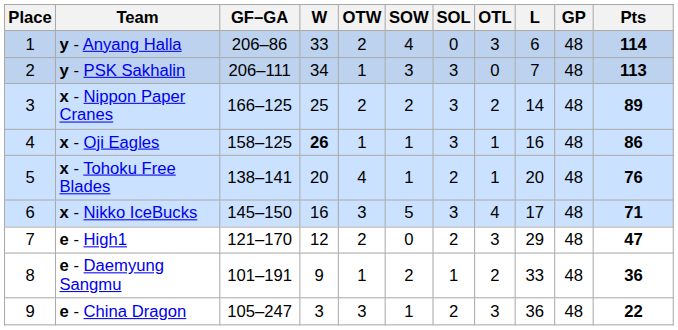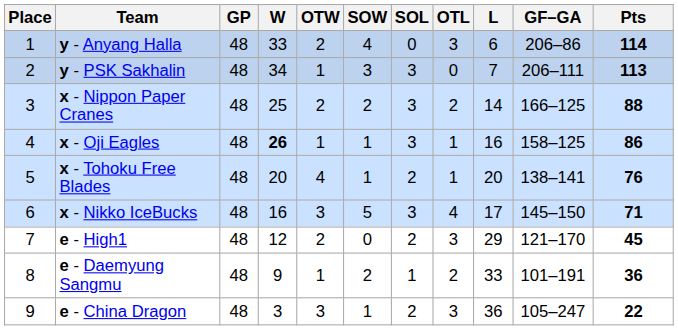 <table class="wikitable">
 <tr>
 <th width="30">Place</th>
 <th width="150" align="left">Team</th>
-<th width="70">GF–GA</th>
+<th width="30">GP</th>
 <th width="30">W</th>
 <th width="30">OTW</th>
 <th width="30">SOW</th>
 <th width="30">SOL</th>
 <th width="30">OTL</th>
 <th width="30">L</th>
-<th width="30">GP</th>
+<th width="70">GF–GA</th>
 <th width="70">Pts</th>
 </tr>
 <tr bgcolor="#BCD2EE" align="center">
 <td>1</td>
 <td align="left"><strong>y</strong> - <a href='#'>Anyang Halla</a></td>
-<td>206–86</td>
+<td>48</td>
 <td>33</td>
 <td>2</td>
 <td>4</td>
 <td>0</td>
 <td>3</td>
 <td>6</td>
-<td>48</td>
+<td>206–86</td>
 <td><strong>114</strong></td>
 </tr>
 <tr bgcolor="#BCD2EE" align="center">
 <td>2</td>
 <td align="left"><strong>y</strong> - <a href='#'>PSK Sakhalin</a></td>
-<td>206–111</td>
+<td>48</td>
 <td>34</td>
 <td>1</td>
 <td>3</td>
 <td>3</td>
 <td>0</td>
 <td>7</td>
-<td>48</td>
+<td>206–111</td>
 <td><strong>113</strong></td>
 </tr>
 <tr bgcolor="#CAE1FF" align="center">
 <td>3</td>
 <td align="left"><strong>x</strong> - <a href='#'>Nippon Paper Cranes</a></td>
-<td>166–125</td>
+<td>48</td>
 <td>25</td>
 <td>2</td>
 <td>2</td>
 <td>3</td>
 <td>2</td>
 <td>14</td>
-<td>48</td>
-<td><strong>89</strong></td>
+<td>166–125</td>
+<td><strong>88</strong></td>
 </tr>
 <tr bgcolor="#CAE1FF" align="center">
 <td>4</td>
 <td align="left"><strong>x</strong> - <a href='#'>Oji Eagles</a></td>
-<td>158–125</td>
+<td>48</td>
 <td><strong>26</strong></td>
 <td>1</td>
 <td>1</td>
 <td>3</td>
 <td>1</td>
 <td>16</td>
-<td>48</td>
+<td>158–125</td>
 <td><strong>86</strong></td>
 </tr>
 <tr bgcolor="#CAE1FF" align="center">
 <td>5</td>
 <td align="left"><strong>x</strong> - <a href='#'>Tohoku Free Blades</a></td>
-<td>138–141</td>
+<td>48</td>
 <td>20</td>
 <td>4</td>
 <td>1</td>
 <td>2</td>
 <td>1</td>
 <td>20</td>
-<td>48</td>
+<td>138–141</td>
 <td><strong>76</strong></td>
 </tr>
 <tr bgcolor="#CAE1FF" align="center">
 <td>6</td>
 <td align="left"><strong>x</strong> - <a href='#'>Nikko IceBucks</a></td>
-<td>145–150</td>
+<td>48</td>
 <td>16</td>
 <td>3</td>
 <td>5</td>
 <td>3</td>
 <td>4</td>
 <td>17</td>
-<td>48</td>
+<td>145–150</td>
 <td><strong>71</strong></td>
 </tr>
 <tr bgcolor="#FFFFFF" align="center">
 <td>7</td>
 <td align="left"><strong>e</strong> - <a href='#'>High1</a></td>
-<td>121–170</td>
+<td>48</td>
 <td>12</td>
 <td>2</td>
 <td>0</td>
 <td>2</td>
 <td>3</td>
 <td>29</td>
-<td>48</td>
-<td><strong>47</strong></td>
+<td>121–170</td>
+<td><strong>45</strong></td>
 </tr>
 <tr bgcolor="#FFFFFF" align="center">
 <td>8</td>
 <td align="left"><strong>e</strong> - <a href='#'>Daemyung Sangmu</a></td>
-<td>101–191</td>
+<td>48</td>
 <td>9</td>
 <td>1</td>
 <td>2</td>
 <td>1</td>
 <td>2</td>
 <td>33</td>
-<td>48</td>
+<td>101–191</td>
 <td><strong>36</strong></td>
 </tr>
 <tr bgcolor="#FFFFFF" align="center">
 <td>9</td>
 <td align="left"><strong>e</strong> - <a href='#'>China Dragon</a></td>
-<td>105–247</td>
+<td>48</td>
 <td>3</td>
 <td>3</td>
 <td>1</td>
 <td>2</td>
 <td>3</td>
 <td>36</td>
-<td>48</td>
+<td>105–247</td>
 <td><strong>22</strong></td>
 </tr>
 </table>
